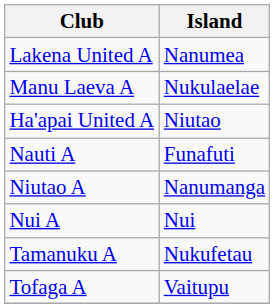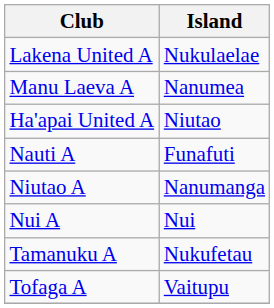 <table class="wikitable sortable">
 <tr>
 <th>Club</th>
 <th>Island</th>
 </tr>
 <tr>
 <td><a href='#'>Lakena United A</a></td>
-<td><a href='#'>Nanumea</a></td>
+<td><a href='#'>Nukulaelae</a></td>
 </tr>
 <tr>
 <td><a href='#'>Manu Laeva A</a></td>
-<td><a href='#'>Nukulaelae</a></td>
+<td><a href='#'>Nanumea</a></td>
 </tr>
 <tr>
 <td><a href='#'>Ha'apai United A</a></td>
 <td><a href='#'>Niutao</a></td>
 </tr>
 <tr>
 <td><a href='#'>Nauti A</a></td>
 <td><a href='#'>Funafuti</a></td>
 </tr>
 <tr>
 <td><a href='#'>Niutao A</a></td>
 <td><a href='#'>Nanumanga</a></td>
 </tr>
 <tr>
 <td><a href='#'>Nui A</a></td>
 <td><a href='#'>Nui</a></td>
 </tr>
 <tr>
 <td><a href='#'>Tamanuku A</a></td>
 <td><a href='#'>Nukufetau</a></td>
 </tr>
 <tr>
 <td><a href='#'>Tofaga A</a></td>
 <td><a href='#'>Vaitupu</a></td>
 </tr>
 <tr>
 </tr>
 </table>
